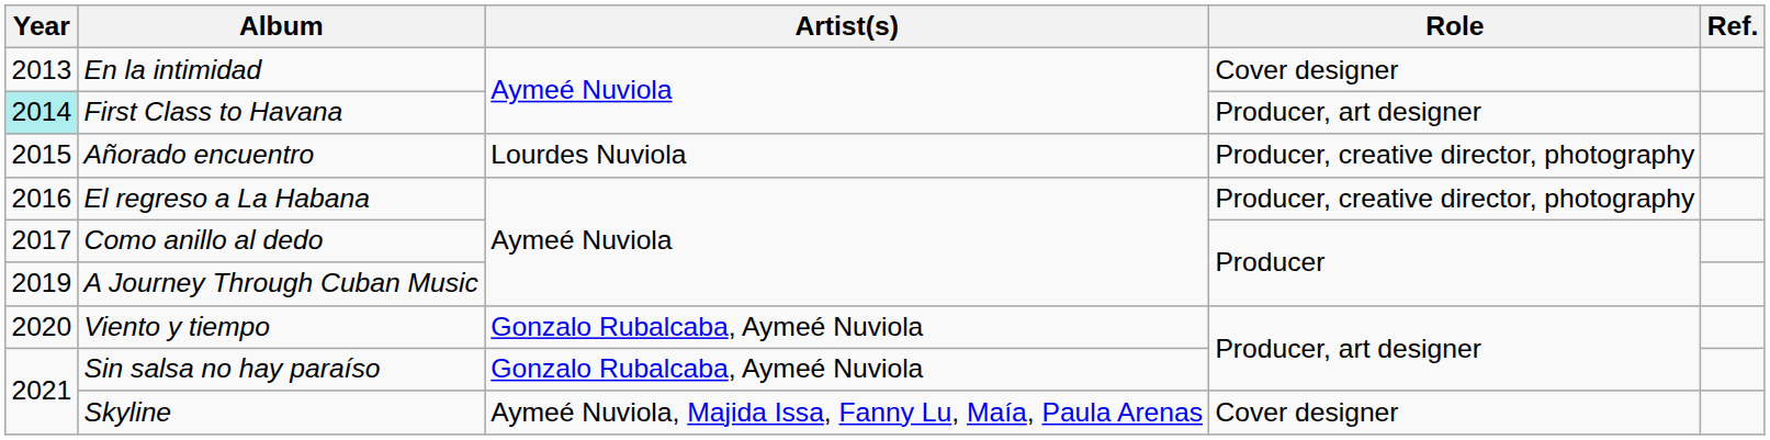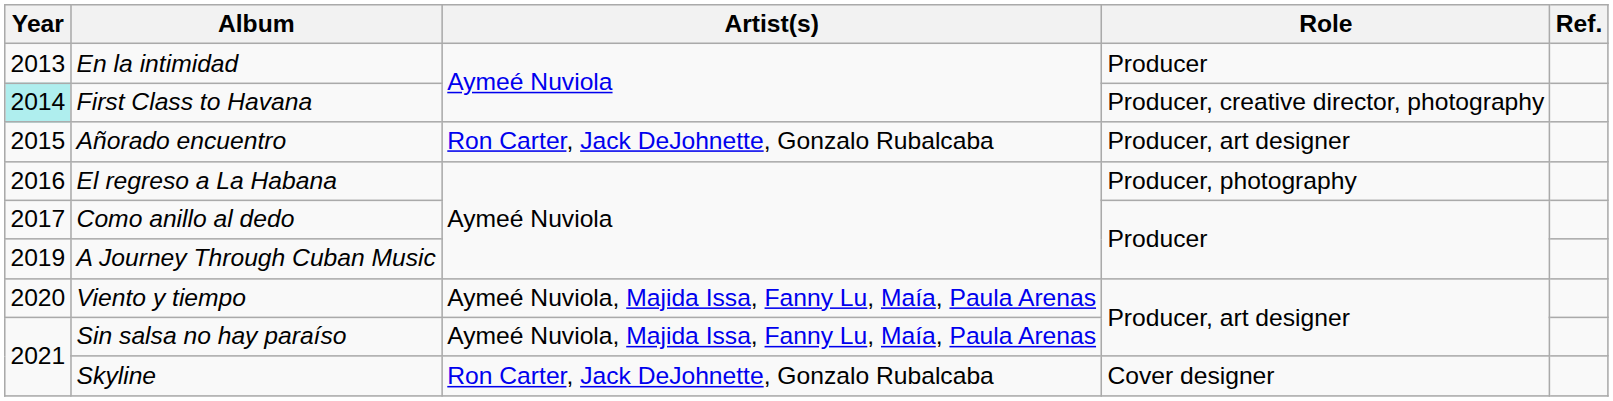 <table class="wikitable">
 <tr>
 <th>Year</th>
 <th>Album</th>
 <th>Artist(s)</th>
 <th>Role</th>
 <th>Ref.</th>
 </tr>
 <tr>
 <td>2013</td>
 <td><em>En la intimidad</em></td>
 <td rowspan="2"><a href='#'>Aymeé Nuviola</a></td>
-<td>Cover designer</td>
+<td>Producer</td>
 <td></td>
 </tr>
 <tr>
 <td style="background: paleturquoise;">2014</td>
 <td><em>First Class to Havana</em></td>
-<td>Producer, art designer</td>
+<td>Producer, creative director, photography</td>
 <td></td>
 </tr>
 <tr>
 <td>2015</td>
 <td><em>Añorado encuentro</em></td>
-<td>Lourdes Nuviola</td>
-<td>Producer, creative director, photography</td>
+<td><a href='#'>Ron Carter</a>, <a href='#'>Jack DeJohnette</a>, Gonzalo Rubalcaba</td>
+<td>Producer, art designer</td>
 <td></td>
 </tr>
 <tr>
 <td>2016</td>
 <td><em>El regreso a La Habana</em></td>
 <td rowspan="3">Aymeé Nuviola</td>
-<td>Producer, creative director, photography</td>
+<td>Producer, photography</td>
 <td></td>
 </tr>
 <tr>
 <td>2017</td>
 <td><em>Como anillo al dedo</em></td>
 <td rowspan="2">Producer</td>
 <td></td>
 </tr>
 <tr>
 <td>2019</td>
 <td><em>A Journey Through Cuban Music</em></td>
 <td></td>
 </tr>
 <tr>
 <td>2020</td>
 <td><em>Viento y tiempo</em></td>
-<td><a href='#'>Gonzalo Rubalcaba</a>, Aymeé Nuviola</td>
+<td>Aymeé Nuviola, <a href='#'>Majida Issa</a>, <a href='#'>Fanny Lu</a>, <a href='#'>Maía</a>, <a href='#'>Paula Arenas</a></td>
 <td rowspan="2">Producer, art designer</td>
 <td></td>
 </tr>
 <tr>
 <td rowspan="2">2021</td>
 <td><em>Sin salsa no hay paraíso</em></td>
-<td><a href='#'>Gonzalo Rubalcaba</a>, Aymeé Nuviola</td>
+<td>Aymeé Nuviola, <a href='#'>Majida Issa</a>, <a href='#'>Fanny Lu</a>, <a href='#'>Maía</a>, <a href='#'>Paula Arenas</a></td>
 <td></td>
 </tr>
 <tr>
 <td><em>Skyline</em></td>
-<td>Aymeé Nuviola, <a href='#'>Majida Issa</a>, <a href='#'>Fanny Lu</a>, <a href='#'>Maía</a>, <a href='#'>Paula Arenas</a></td>
+<td><a href='#'>Ron Carter</a>, <a href='#'>Jack DeJohnette</a>, Gonzalo Rubalcaba</td>
 <td>Cover designer</td>
 <td></td>
 </tr>
 </table>
